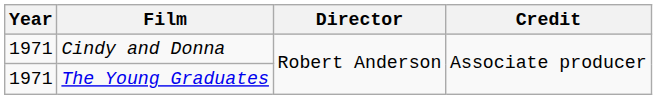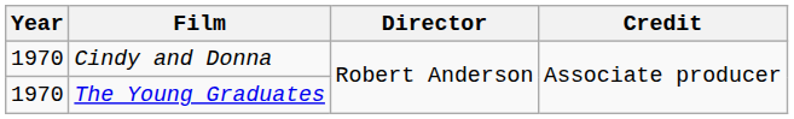 <table class="wikitable">
 <tr>
 <th>Year</th>
 <th>Film</th>
 <th>Director</th>
 <th>Credit</th>
 </tr>
 <tr>
-<td>1971</td>
+<td>1970</td>
 <td><em>Cindy and Donna</em></td>
 <td rowspan=2>Robert Anderson</td>
 <td rowspan=2>Associate producer</td>
 </tr>
 <tr>
-<td>1971</td>
+<td>1970</td>
 <td><em><a href='#'>The Young Graduates</a></em></td>
 </tr>
 </table>
